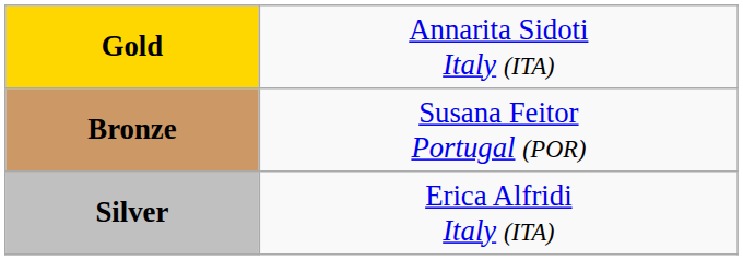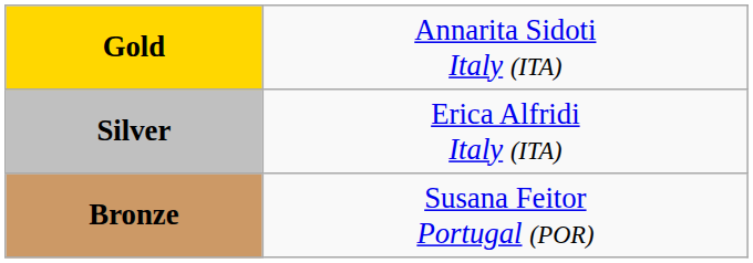 <table class="wikitable" style=" text-align:center; font-size:110%;" width="35%">
 <tr>
 <td bgcolor="gold"><strong>Gold</strong></td>
 <td> <a href='#'>Annarita Sidoti</a><br><em><a href='#'>Italy</a> <small>(ITA)</small></em></td>
 </tr>
 <tr>
+<td bgcolor="silver"><strong>Silver</strong></td>
+<td> <a href='#'>Erica Alfridi</a><br><em><a href='#'>Italy</a> <small>(ITA)</small></em></td>
+</tr>
+<tr>
 <td bgcolor="CC9966"><strong>Bronze</strong></td>
 <td> <a href='#'>Susana Feitor</a><br><em><a href='#'>Portugal</a> <small>(POR)</small></em></td>
 </tr>
-<tr>
-<td bgcolor="silver"><strong>Silver</strong></td>
-<td> <a href='#'>Erica Alfridi</a><br><em><a href='#'>Italy</a> <small>(ITA)</small></em></td>
-</tr>
 </table>
